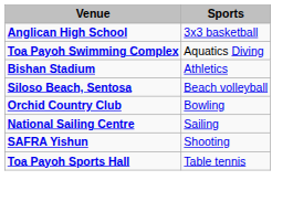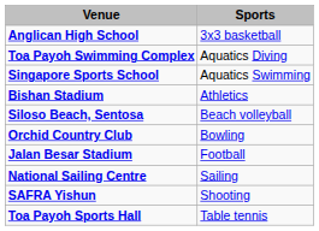 <table class="wikitable" style="text-align: left; font-size: 95%;">
 <tr style="text-align:center; color:black; font-weight:bold; background:silver;">
 <td>Venue</td>
 <td>Sports</td>
 </tr>
 <tr>
 <td><strong><a href='#'>Anglican High School</a></strong></td>
 <td><a href='#'>3x3 basketball</a></td>
 </tr>
 <tr>
 <td><strong><a href='#'>Toa Payoh Swimming Complex</a></strong></td>
 <td>Aquatics <a href='#'>Diving</a></td>
 </tr>
 <tr>
+<td><strong><a href='#'>Singapore Sports School</a></strong></td>
+<td>Aquatics <a href='#'>Swimming</a></td>
+</tr>
+<tr>
 <td><strong><a href='#'>Bishan Stadium</a></strong></td>
 <td><a href='#'>Athletics</a></td>
 </tr>
 <tr>
 <td><strong><a href='#'>Siloso Beach, Sentosa</a></strong></td>
 <td><a href='#'>Beach volleyball</a></td>
 </tr>
 <tr>
 <td><strong><a href='#'>Orchid Country Club</a></strong></td>
 <td><a href='#'>Bowling</a></td>
+</tr>
+<tr>
+<td><strong><a href='#'>Jalan Besar Stadium</a></strong></td>
+<td><a href='#'>Football</a></td>
 </tr>
 <tr>
 <td><strong><a href='#'>National Sailing Centre</a></strong></td>
 <td><a href='#'>Sailing</a></td>
 </tr>
 <tr>
 <td><strong><a href='#'>SAFRA Yishun</a></strong></td>
 <td><a href='#'>Shooting</a></td>
 </tr>
 <tr>
 <td><strong><a href='#'>Toa Payoh Sports Hall</a></strong></td>
 <td><a href='#'>Table tennis</a></td>
 </tr>
 </table>
